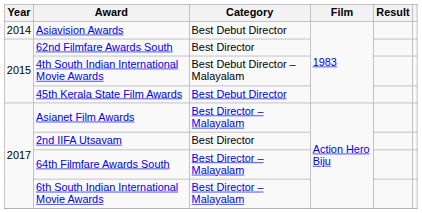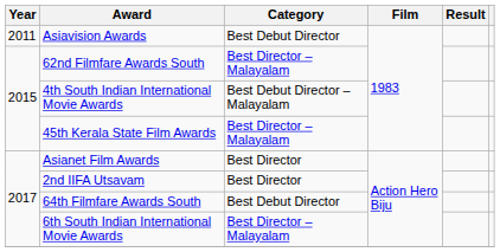 <table class="wikitable sortable">
 <tr>
 <th>Year</th>
 <th>Award</th>
 <th>Category</th>
 <th>Film</th>
 <th class="unsortable">Result</th>
 <th class="unsortable"></th>
 </tr>
 <tr>
-<td>2014</td>
+<td>2011</td>
 <td><a href='#'>Asiavision Awards</a></td>
 <td>Best Debut Director</td>
 <td rowspan="4"><a href='#'>1983</a></td>
 <td></td>
 <td></td>
 </tr>
 <tr>
 <td rowspan="3">2015</td>
 <td><a href='#'>62nd Filmfare Awards South</a></td>
-<td>Best Director</td>
+<td><a href='#'>Best Director – Malayalam</a></td>
 <td></td>
 <td></td>
 </tr>
 <tr>
 <td><a href='#'>4th South Indian International Movie Awards</a></td>
 <td>Best Debut Director – Malayalam</td>
 <td></td>
 <td></td>
 </tr>
 <tr>
 <td><a href='#'>45th Kerala State Film Awards</a></td>
-<td><a href='#'>Best Debut Director</a></td>
+<td><a href='#'>Best Director – Malayalam</a></td>
 <td></td>
 <td></td>
 </tr>
 <tr>
 <td rowspan="4">2017</td>
 <td><a href='#'>Asianet Film Awards</a></td>
-<td><a href='#'>Best Director – Malayalam</a></td>
+<td>Best Director</td>
 <td rowspan="4"><a href='#'>Action Hero Biju</a></td>
 <td></td>
 <td></td>
 </tr>
 <tr>
 <td><a href='#'>2nd IIFA Utsavam</a></td>
 <td>Best Director</td>
 <td></td>
 <td></td>
 </tr>
 <tr>
 <td><a href='#'>64th Filmfare Awards South</a></td>
-<td><a href='#'>Best Director – Malayalam</a></td>
+<td>Best Debut Director</td>
 <td></td>
 <td></td>
 </tr>
 <tr>
 <td><a href='#'>6th South Indian International Movie Awards</a></td>
 <td><a href='#'>Best Director – Malayalam</a></td>
 <td></td>
 <td></td>
 </tr>
 <tr>
 </tr>
 </table>
